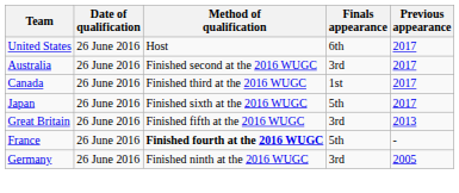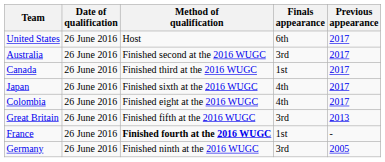 <table class="wikitable sortable" style="text-align: left;">
 <tr>
 <th>Team</th>
 <th>Date of<br>qualification</th>
 <th>Method of<br>qualification</th>
 <th>Finals<br>appearance</th>
 <th>Previous<br>appearance</th>
 </tr>
 <tr>
 <td> <a href='#'>United States</a></td>
 <td data-sort-value="1">26 June 2016</td>
 <td>Host</td>
 <td data-sort-value="6">6th</td>
 <td data-sort-value="2017"><a href='#'>2017</a></td>
 </tr>
 <tr>
 <td> <a href='#'>Australia</a></td>
 <td data-sort-value="2">26 June 2016</td>
 <td>Finished second at the <a href='#'>2016 WUGC</a></td>
 <td data-sort-value="3">3rd</td>
 <td data-sort-value="2017"><a href='#'>2017</a></td>
 </tr>
 <tr>
 <td> <a href='#'>Canada</a></td>
 <td data-sort-value="3">26 June 2016</td>
 <td>Finished third at the <a href='#'>2016 WUGC</a></td>
 <td data-sort-value="1">1st</td>
 <td data-sort-value="2017"><a href='#'>2017</a></td>
 </tr>
 <tr>
 <td> <a href='#'>Japan</a></td>
 <td data-sort-value="4">26 June 2016</td>
 <td>Finished sixth at the <a href='#'>2016 WUGC</a></td>
-<td data-sort-value="5">5th</td>
+<td data-sort-value="4">4th</td>
+<td data-sort-value="2017"><a href='#'>2017</a></td>
+</tr>
+<tr>
+<td> <a href='#'>Colombia</a></td>
+<td data-sort-value="5">26 June 2016</td>
+<td>Finished eight at the <a href='#'>2016 WUGC</a></td>
+<td data-sort-value="4">4th</td>
 <td data-sort-value="2017"><a href='#'>2017</a></td>
 </tr>
 <tr>
 <td> <a href='#'>Great Britain</a></td>
 <td data-sort-value="6">26 June 2016</td>
 <td>Finished fifth at the <a href='#'>2016 WUGC</a></td>
 <td data-sort-value="3">3rd</td>
 <td data-sort-value="2013"><a href='#'>2013</a></td>
 </tr>
 <tr>
 <td> <a href='#'>France</a></td>
 <td data-sort-value="7">26 June 2016</td>
 <td><strong>Finished fourth at the <a href='#'>2016 WUGC</a></strong></td>
-<td data-sort-value="5">5th</td>
+<td data-sort-value="1">1st</td>
 <td data-sort-value="-">-</td>
 </tr>
 <tr>
 <td> <a href='#'>Germany</a></td>
 <td data-sort-value="8">26 June 2016</td>
 <td>Finished ninth at the <a href='#'>2016 WUGC</a></td>
 <td data-sort-value="3">3rd</td>
 <td data-sort-value="2013"><a href='#'>2005</a></td>
 </tr>
 </table>
